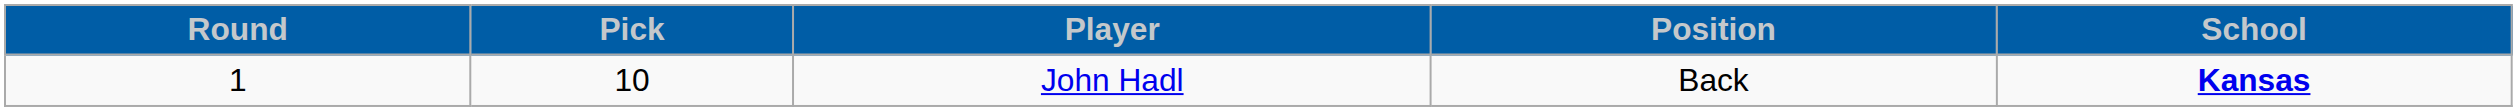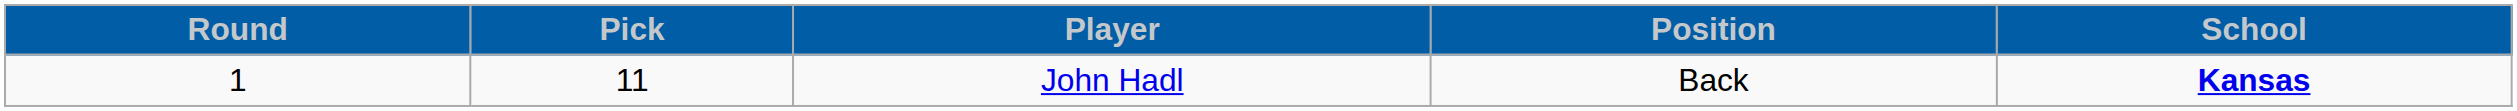 <table class="wikitable" style="width:80%;">
 <tr style="text-align:center; background:#005da6; color:#c4c8cb;">
 <td><strong>Round</strong></td>
 <td><strong>Pick</strong></td>
 <td><strong>Player</strong></td>
 <td><strong>Position</strong></td>
 <td><strong>School</strong></td>
 </tr>
 <tr style="text-align:center;" bgcolor="">
 <td>1</td>
-<td>10 </td>
+<td>11 </td>
 <td><a href='#'>John Hadl</a></td>
 <td>Back</td>
 <td><strong><a href='#'>Kansas</a></strong></td>
 </tr>
 </table>
